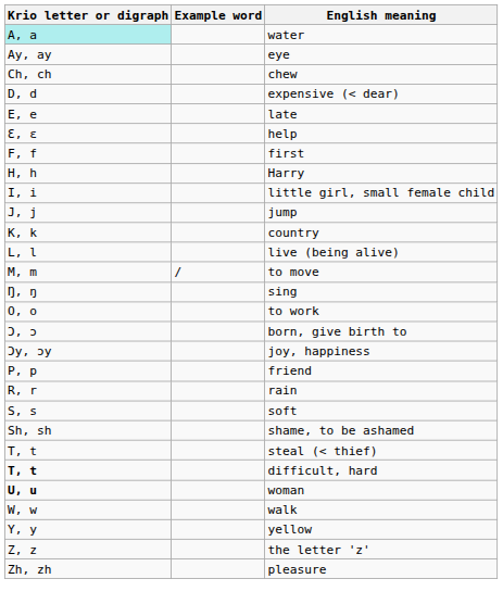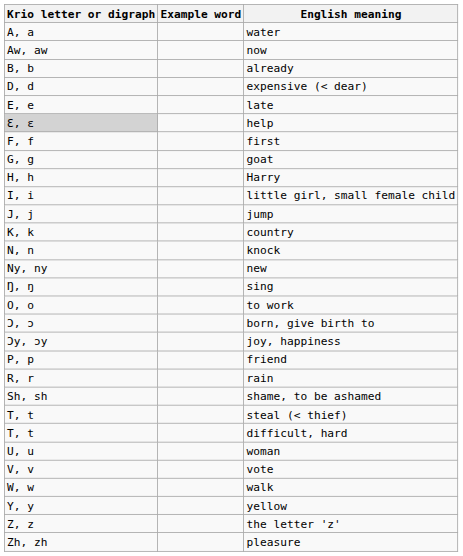 <table class="wikitable">
 <tr>
 <th>Krio letter or digraph</th>
 <th>Example word</th>
 <th>English meaning</th>
 </tr>
 <tr>
-<td style="background: paleturquoise;">A, a</td>
+<td>A, a</td>
 <td></td>
 <td>water</td>
 </tr>
 <tr>
-<td>Ay, ay</td>
+<td>Aw, aw</td>
 <td></td>
-<td>eye</td>
+<td>now</td>
 </tr>
 <tr>
-<td>Ch, ch</td>
+<td>B, b</td>
 <td></td>
-<td>chew</td>
+<td>already</td>
 </tr>
 <tr>
 <td>D, d</td>
 <td></td>
 <td>expensive (< dear)</td>
 </tr>
 <tr>
 <td>E, e</td>
 <td></td>
 <td>late</td>
 </tr>
 <tr>
-<td>Ɛ, ɛ</td>
+<td style="background: lightgrey;">Ɛ, ɛ</td>
 <td></td>
 <td>help</td>
 </tr>
 <tr>
 <td>F, f</td>
 <td></td>
 <td>first</td>
+</tr>
+<tr>
+<td>G, g</td>
+<td></td>
+<td>goat</td>
 </tr>
 <tr>
 <td>H, h</td>
 <td></td>
 <td>Harry</td>
 </tr>
 <tr>
 <td>I, i</td>
 <td></td>
 <td>little girl, small female child</td>
 </tr>
 <tr>
 <td>J, j</td>
 <td></td>
 <td>jump</td>
 </tr>
 <tr>
 <td>K, k</td>
 <td></td>
 <td>country</td>
 </tr>
 <tr>
-<td>L, l</td>
+<td>N, n</td>
 <td></td>
-<td>live (being alive)</td>
+<td>knock</td>
 </tr>
 <tr>
-<td>M, m</td>
-<td>/</td>
-<td>to move</td>
+<td>Ny, ny</td>
+<td></td>
+<td>new</td>
 </tr>
 <tr>
 <td>Ŋ, ŋ</td>
 <td></td>
 <td>sing</td>
 </tr>
 <tr>
 <td>O, o</td>
 <td></td>
 <td>to work</td>
 </tr>
 <tr>
 <td>Ɔ, ɔ</td>
 <td></td>
 <td>born, give birth to</td>
 </tr>
 <tr>
 <td>Ɔy, ɔy</td>
 <td></td>
 <td>joy, happiness</td>
 </tr>
 <tr>
 <td>P, p</td>
 <td></td>
 <td>friend</td>
 </tr>
 <tr>
 <td>R, r</td>
 <td></td>
 <td>rain</td>
 </tr>
 <tr>
-<td>S, s</td>
-<td></td>
-<td>soft</td>
-</tr>
-<tr>
 <td>Sh, sh</td>
 <td></td>
 <td>shame, to be ashamed</td>
 </tr>
 <tr>
 <td>T, t</td>
 <td></td>
 <td>steal (< thief)</td>
 </tr>
 <tr>
-<td><strong>T, t</strong></td>
+<td>T, t</td>
 <td></td>
 <td>difficult, hard</td>
 </tr>
 <tr>
-<td><strong>U, u</strong></td>
+<td>U, u</td>
 <td></td>
 <td>woman</td>
+</tr>
+<tr>
+<td>V, v</td>
+<td></td>
+<td>vote</td>
 </tr>
 <tr>
 <td>W, w</td>
 <td></td>
 <td>walk</td>
 </tr>
 <tr>
 <td>Y, y</td>
 <td></td>
 <td>yellow</td>
 </tr>
 <tr>
 <td>Z, z</td>
 <td></td>
 <td>the letter 'z'</td>
 </tr>
 <tr>
 <td>Zh, zh</td>
 <td></td>
 <td>pleasure</td>
 </tr>
 </table>
